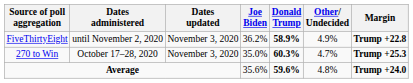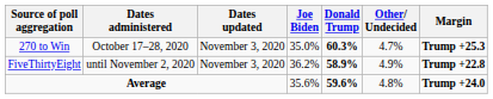 <table class="wikitable sortable" style="text-align:center;font-size:90%;line-height:17px">
 <tr>
 <th>Source of poll<br>aggregation</th>
 <th>Dates<br> administered</th>
 <th>Dates<br> updated</th>
 <th class="unsortable"><a href='#'>Joe<br>Biden</a><br><small></small></th>
 <th class="unsortable"><a href='#'>Donald<br>Trump</a><br><small></small></th>
 <th class="unsortable"><a href='#'>Other</a>/<br>Undecided<br></th>
 <th>Margin</th>
 </tr>
 <tr>
+<td><a href='#'>270 to Win</a></td>
+<td>October 17–28, 2020</td>
+<td>November 3, 2020</td>
+<td>35.0%</td>
+<td><strong>60.3%</strong></td>
+<td>4.7%</td>
+<td><strong>Trump +25.3</strong></td>
+</tr>
+<tr>
 <td><a href='#'>FiveThirtyEight</a></td>
 <td>until November 2, 2020</td>
 <td>November 3, 2020</td>
 <td>36.2%</td>
 <td><strong>58.9%</strong></td>
 <td>4.9%</td>
 <td><strong>Trump +22.8</strong></td>
 </tr>
 <tr>
-<td><a href='#'>270 to Win</a></td>
-<td>October 17–28, 2020</td>
-<td>November 3, 2020</td>
-<td>35.0%</td>
-<td><strong>60.3%</strong></td>
-<td>4.7%</td>
-<td><strong>Trump +25.3</strong></td>
-</tr>
-<tr>
 <td colspan="3"><strong>Average</strong></td>
 <td>35.6%</td>
 <td><strong>59.6%</strong></td>
 <td>4.8%</td>
 <td><strong>Trump +24.0</strong></td>
 </tr>
 </table>
